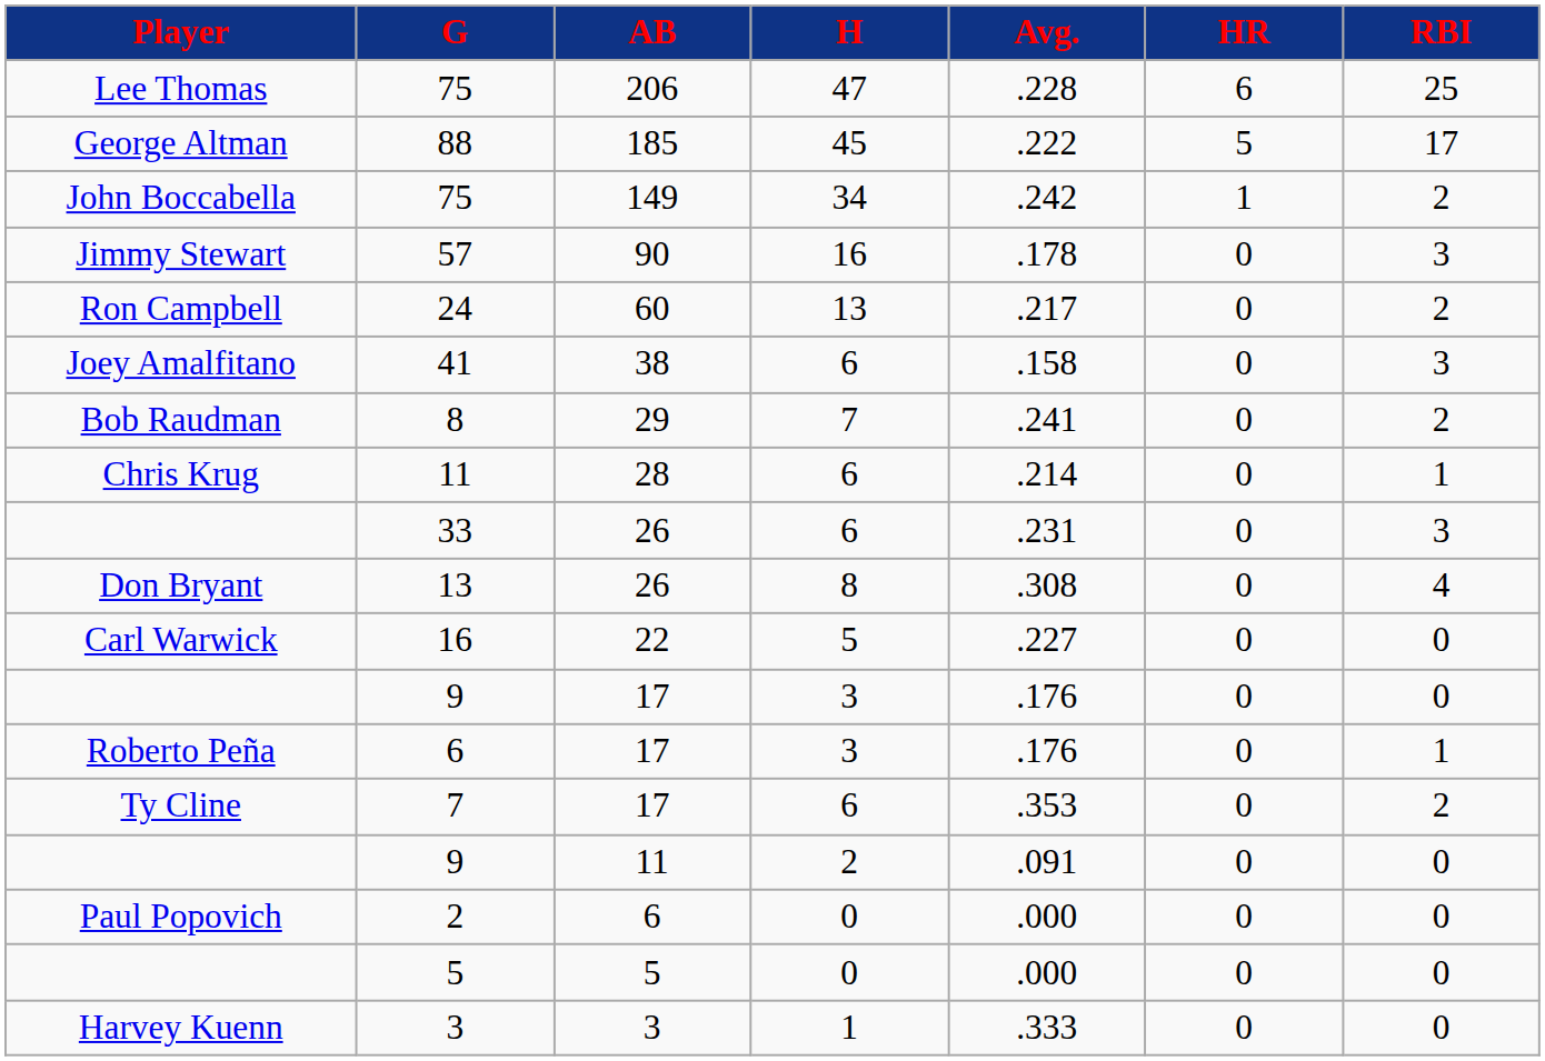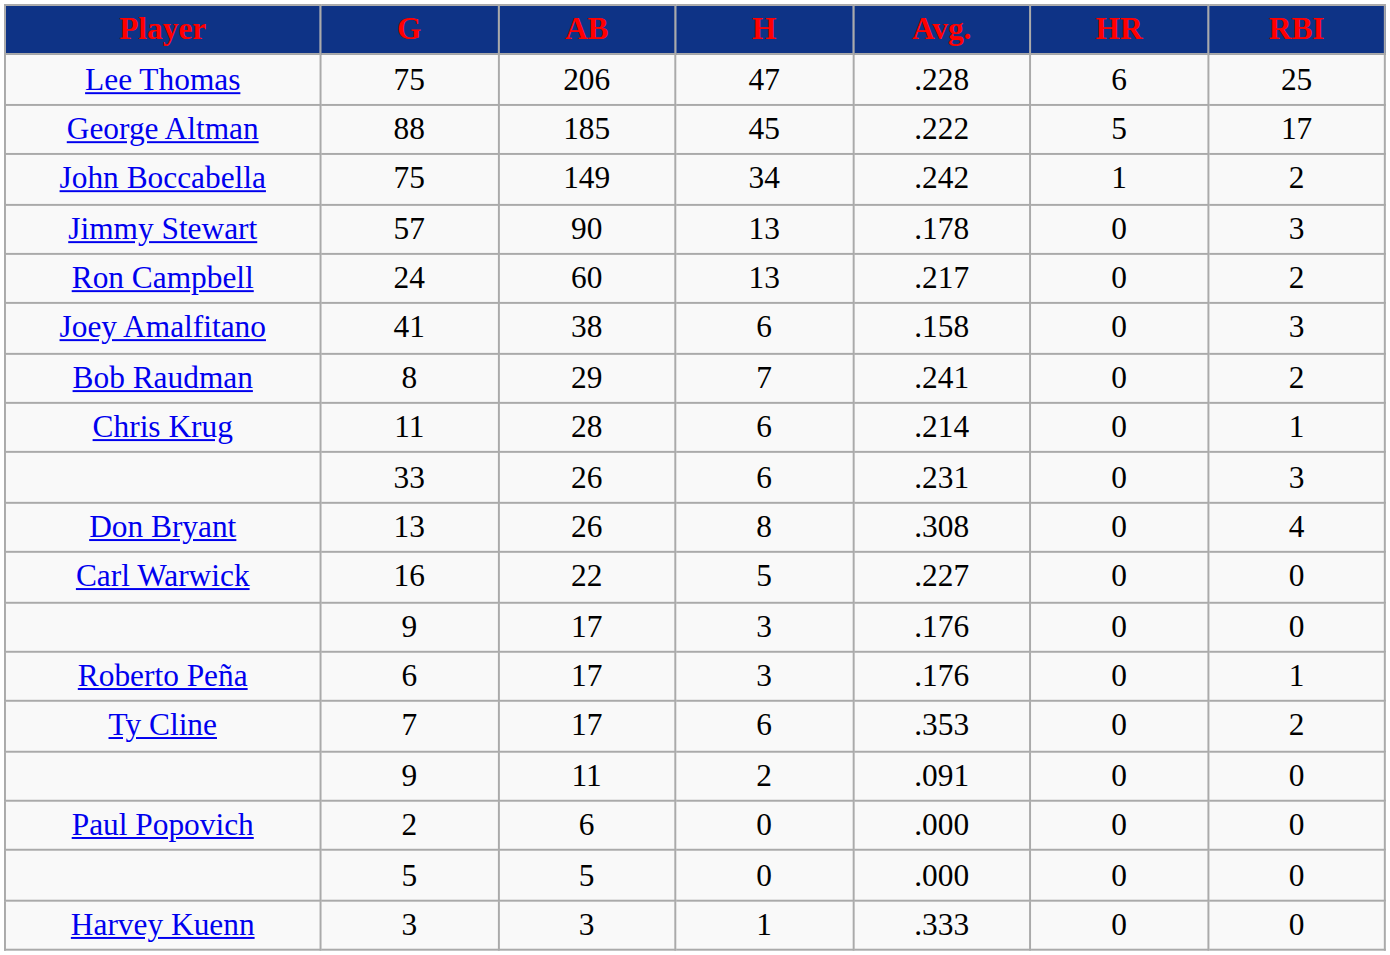 <table class="wikitable sortable">
 <tr>
 <th style="background:#0e3386;color:red;" width="16%">Player</th>
 <th style="background:#0e3386;color:red;" width="9%">G</th>
 <th style="background:#0e3386;color:red;" width="9%">AB</th>
 <th style="background:#0e3386;color:red;" width="9%">H</th>
 <th style="background:#0e3386;color:red;" width="9%">Avg.</th>
 <th style="background:#0e3386;color:red;" width="9%">HR</th>
 <th style="background:#0e3386;color:red;" width="9%">RBI</th>
 </tr>
 <tr align="center">
 <td><a href='#'>Lee Thomas</a></td>
 <td>75</td>
 <td>206</td>
 <td>47</td>
 <td>.228</td>
 <td>6</td>
 <td>25</td>
 </tr>
 <tr align="center">
 <td><a href='#'>George Altman</a></td>
 <td>88</td>
 <td>185</td>
 <td>45</td>
 <td>.222</td>
 <td>5</td>
 <td>17</td>
 </tr>
 <tr align="center">
 <td><a href='#'>John Boccabella</a></td>
 <td>75</td>
 <td>149</td>
 <td>34</td>
 <td>.242</td>
 <td>1</td>
 <td>2</td>
 </tr>
 <tr align="center">
 <td><a href='#'>Jimmy Stewart</a></td>
 <td>57</td>
 <td>90</td>
-<td>16</td>
+<td>13</td>
 <td>.178</td>
 <td>0</td>
 <td>3</td>
 </tr>
 <tr align="center">
 <td><a href='#'>Ron Campbell</a></td>
 <td>24</td>
 <td>60</td>
 <td>13</td>
 <td>.217</td>
 <td>0</td>
 <td>2</td>
 </tr>
 <tr align="center">
 <td><a href='#'>Joey Amalfitano</a></td>
 <td>41</td>
 <td>38</td>
 <td>6</td>
 <td>.158</td>
 <td>0</td>
 <td>3</td>
 </tr>
 <tr align="center">
 <td><a href='#'>Bob Raudman</a></td>
 <td>8</td>
 <td>29</td>
 <td>7</td>
 <td>.241</td>
 <td>0</td>
 <td>2</td>
 </tr>
 <tr align="center">
 <td><a href='#'>Chris Krug</a></td>
 <td>11</td>
 <td>28</td>
 <td>6</td>
 <td>.214</td>
 <td>0</td>
 <td>1</td>
 </tr>
 <tr align="center">
 <td></td>
 <td>33</td>
 <td>26</td>
 <td>6</td>
 <td>.231</td>
 <td>0</td>
 <td>3</td>
 </tr>
 <tr align="center">
 <td><a href='#'>Don Bryant</a></td>
 <td>13</td>
 <td>26</td>
 <td>8</td>
 <td>.308</td>
 <td>0</td>
 <td>4</td>
 </tr>
 <tr align="center">
 <td><a href='#'>Carl Warwick</a></td>
 <td>16</td>
 <td>22</td>
 <td>5</td>
 <td>.227</td>
 <td>0</td>
 <td>0</td>
 </tr>
 <tr align="center">
 <td></td>
 <td>9</td>
 <td>17</td>
 <td>3</td>
 <td>.176</td>
 <td>0</td>
 <td>0</td>
 </tr>
 <tr align="center">
 <td><a href='#'>Roberto Peña</a></td>
 <td>6</td>
 <td>17</td>
 <td>3</td>
 <td>.176</td>
 <td>0</td>
 <td>1</td>
 </tr>
 <tr align="center">
 <td><a href='#'>Ty Cline</a></td>
 <td>7</td>
 <td>17</td>
 <td>6</td>
 <td>.353</td>
 <td>0</td>
 <td>2</td>
 </tr>
 <tr align="center">
 <td></td>
 <td>9</td>
 <td>11</td>
 <td>2</td>
 <td>.091</td>
 <td>0</td>
 <td>0</td>
 </tr>
 <tr align="center">
 <td><a href='#'>Paul Popovich</a></td>
 <td>2</td>
 <td>6</td>
 <td>0</td>
 <td>.000</td>
 <td>0</td>
 <td>0</td>
 </tr>
 <tr align="center">
 <td></td>
 <td>5</td>
 <td>5</td>
 <td>0</td>
 <td>.000</td>
 <td>0</td>
 <td>0</td>
 </tr>
 <tr align="center">
 <td><a href='#'>Harvey Kuenn</a></td>
 <td>3</td>
 <td>3</td>
 <td>1</td>
 <td>.333</td>
 <td>0</td>
 <td>0</td>
 </tr>
 </table>
